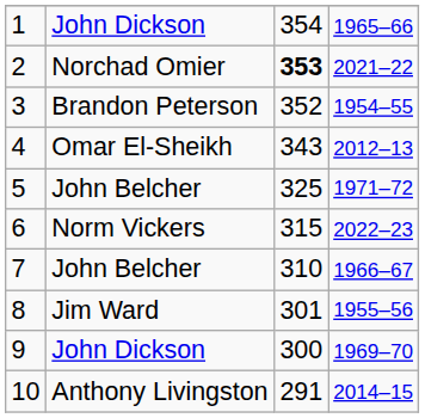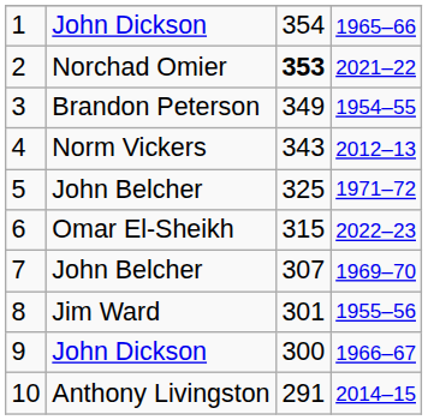 <table class="wikitable">
 <tr>
 </tr>
 <tr>
 <td>1</td>
 <td><a href='#'>John Dickson</a></td>
 <td>354</td>
 <td style="font-size:80%;"><a href='#'>1965–66</a></td>
 </tr>
 <tr>
 <td>2</td>
 <td>Norchad Omier</td>
 <td><strong>353</strong></td>
 <td style="font-size:80%;"><a href='#'>2021–22</a></td>
 </tr>
 <tr>
 <td>3</td>
 <td>Brandon Peterson</td>
-<td>352</td>
+<td>349</td>
 <td style="font-size:80%;"><a href='#'>1954–55</a></td>
 </tr>
 <tr>
 <td>4</td>
-<td>Omar El-Sheikh</td>
+<td>Norm Vickers</td>
 <td>343</td>
 <td style="font-size:80%;"><a href='#'>2012–13</a></td>
 </tr>
 <tr>
 <td>5</td>
 <td>John Belcher</td>
 <td>325</td>
 <td style="font-size:80%;"><a href='#'>1971–72</a></td>
 </tr>
 <tr>
 <td>6</td>
-<td>Norm Vickers</td>
+<td>Omar El-Sheikh</td>
 <td>315</td>
 <td style="font-size:80%;"><a href='#'>2022–23</a></td>
 </tr>
 <tr>
 <td>7</td>
 <td>John Belcher</td>
-<td>310</td>
-<td style="font-size:80%;"><a href='#'>1966–67</a></td>
+<td>307</td>
+<td style="font-size:80%;"><a href='#'>1969–70</a></td>
 </tr>
 <tr>
 <td>8</td>
 <td>Jim Ward</td>
 <td>301</td>
 <td style="font-size:80%;"><a href='#'>1955–56</a></td>
 </tr>
 <tr>
 <td>9</td>
 <td><a href='#'>John Dickson</a></td>
 <td>300</td>
-<td style="font-size:80%;"><a href='#'>1969–70</a></td>
+<td style="font-size:80%;"><a href='#'>1966–67</a></td>
 </tr>
 <tr>
 <td>10</td>
 <td>Anthony Livingston</td>
 <td>291</td>
 <td style="font-size:80%;"><a href='#'>2014–15</a></td>
 </tr>
 </table>
